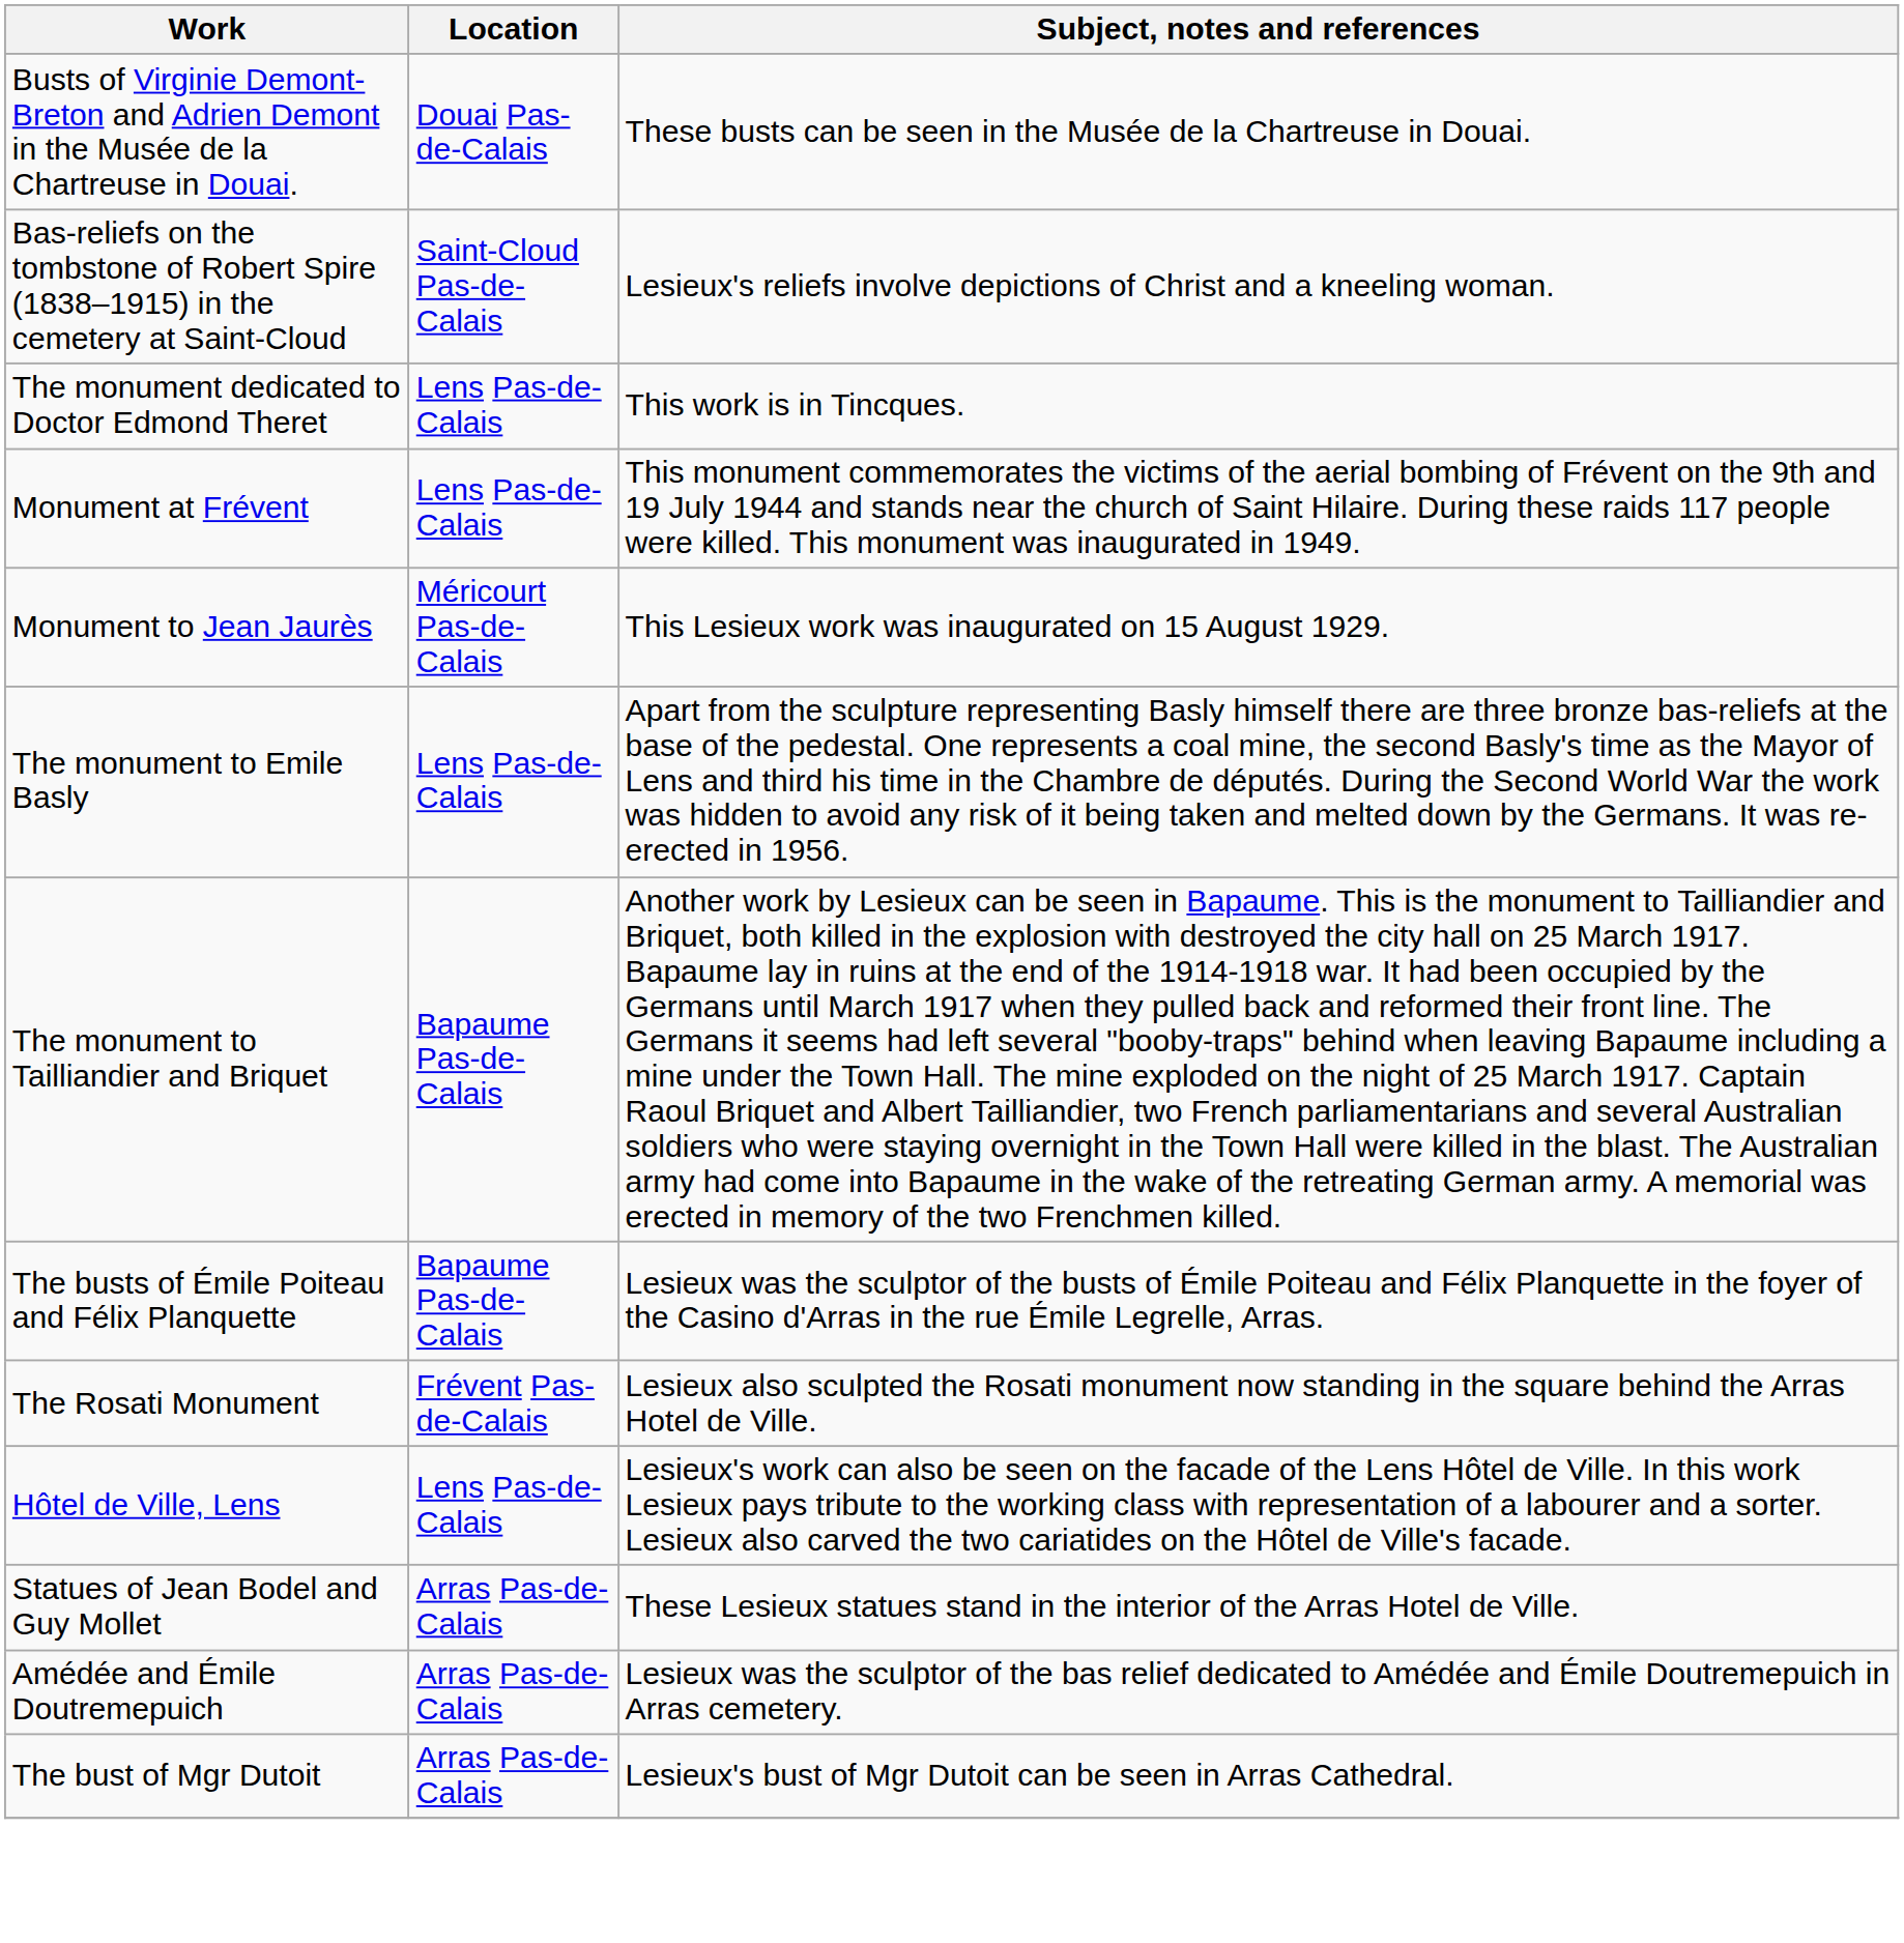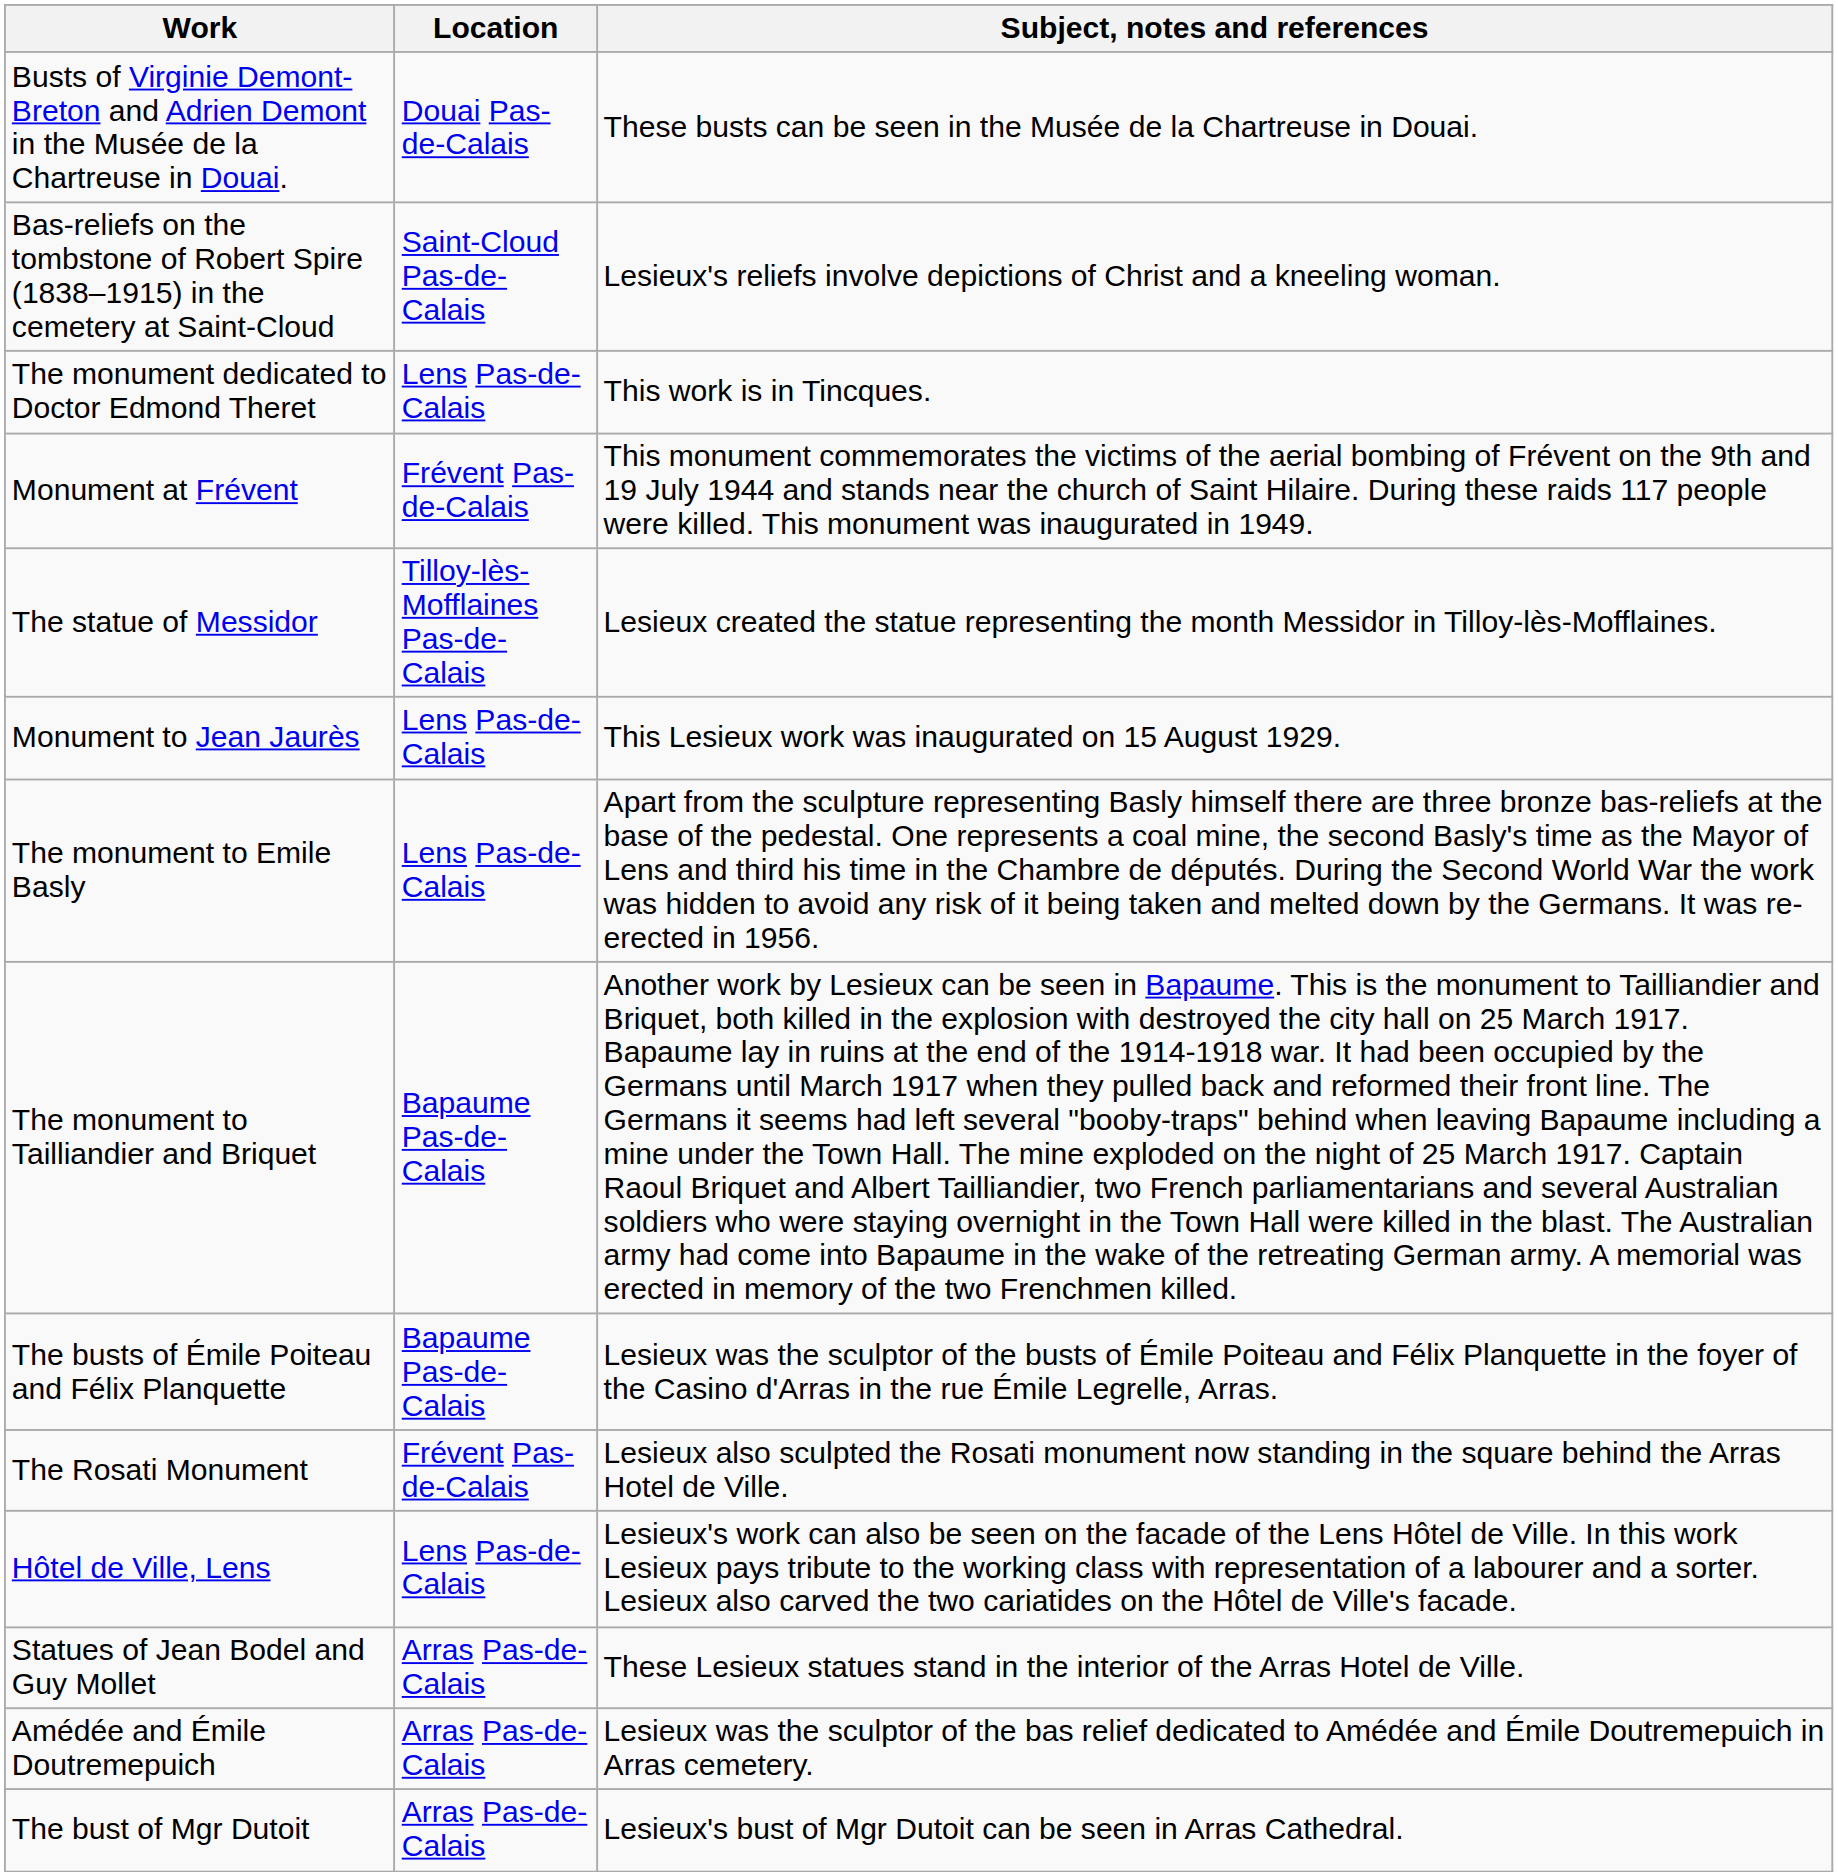 <table class="wikitable sortable">
 <tr>
 <th style="width:200px">Work</th>
 <th style="width:100px">Location</th>
 <th style="width:650px" class="unsortable">Subject, notes and references</th>
 </tr>
 <tr>
 <td>Busts of <a href='#'>Virginie Demont-Breton</a> and <a href='#'>Adrien Demont</a> in the Musée de la Chartreuse in <a href='#'>Douai</a>.</td>
 <td><a href='#'>Douai</a> <a href='#'>Pas-de-Calais</a></td>
 <td>These busts can be seen in the Musée de la Chartreuse in Douai.</td>
 </tr>
 <tr>
 <td>Bas-reliefs on the tombstone of Robert Spire (1838–1915) in the cemetery at Saint-Cloud</td>
 <td><a href='#'>Saint-Cloud</a> <a href='#'>Pas-de-Calais</a></td>
 <td>Lesieux's reliefs involve depictions of Christ and a kneeling woman.</td>
 </tr>
 <tr>
 <td>The monument dedicated to Doctor Edmond Theret</td>
 <td><a href='#'>Lens</a>  <a href='#'>Pas-de-Calais</a></td>
 <td>This work is in Tincques.</td>
 </tr>
 <tr>
 <td>Monument at <a href='#'>Frévent</a></td>
-<td><a href='#'>Lens</a>  <a href='#'>Pas-de-Calais</a></td>
+<td><a href='#'>Frévent</a> <a href='#'>Pas-de-Calais</a></td>
 <td>This monument commemorates the victims of the aerial bombing of Frévent on the 9th and 19 July 1944 and stands near the church of Saint Hilaire. During these raids 117 people were killed. This monument was inaugurated in 1949.</td>
 </tr>
 <tr>
+<td>The statue of <a href='#'>Messidor</a></td>
+<td><a href='#'>Tilloy-lès-Mofflaines</a> <a href='#'>Pas-de-Calais</a></td>
+<td>Lesieux created the statue representing the month Messidor in Tilloy-lès-Mofflaines.</td>
+</tr>
+<tr>
 <td>Monument to <a href='#'>Jean Jaurès</a></td>
-<td><a href='#'>Méricourt</a> <a href='#'>Pas-de-Calais</a></td>
+<td><a href='#'>Lens</a>  <a href='#'>Pas-de-Calais</a></td>
 <td>This Lesieux work was inaugurated on 15 August 1929.</td>
 </tr>
 <tr>
 <td>The monument to Emile Basly</td>
 <td><a href='#'>Lens</a>  <a href='#'>Pas-de-Calais</a></td>
 <td>Apart from the sculpture representing Basly himself there are three bronze bas-reliefs at the base of the pedestal. One represents a coal mine, the second Basly's time as the Mayor of Lens and third his time in the Chambre de députés. During the Second World War the work was hidden to avoid any risk of it being taken and melted down by the Germans. It was re-erected in  1956.</td>
 </tr>
 <tr>
 <td>The monument to Tailliandier and Briquet</td>
 <td><a href='#'>Bapaume</a> <a href='#'>Pas-de-Calais</a></td>
 <td>Another work by Lesieux can be seen in <a href='#'>Bapaume</a>. This is the monument to Tailliandier and Briquet, both killed in the explosion with destroyed the city hall on 25 March 1917. Bapaume lay in ruins at the end of the 1914-1918 war. It had been occupied by the Germans until March 1917 when they pulled back and reformed their front line. The Germans it seems had left several "booby-traps" behind when leaving Bapaume including a mine under the Town Hall. The mine exploded on the night of 25 March 1917. Captain Raoul Briquet and Albert Tailliandier, two French parliamentarians and several Australian soldiers who were staying overnight in the Town Hall were killed in the blast. The Australian army had come into Bapaume in the wake of the retreating German army. A memorial was erected in memory of the two Frenchmen killed.</td>
 </tr>
 <tr>
 <td>The busts of Émile Poiteau and Félix Planquette</td>
 <td><a href='#'>Bapaume</a> <a href='#'>Pas-de-Calais</a></td>
 <td>Lesieux was the sculptor of the busts of Émile Poiteau and Félix Planquette in the foyer of the Casino d'Arras in the rue Émile Legrelle, Arras.</td>
 </tr>
 <tr>
 <td>The Rosati Monument</td>
 <td><a href='#'>Frévent</a> <a href='#'>Pas-de-Calais</a></td>
 <td>Lesieux also sculpted the Rosati monument now standing in the square behind the Arras Hotel de Ville.</td>
 </tr>
 <tr>
 <td><a href='#'>Hôtel de Ville, Lens</a></td>
 <td><a href='#'>Lens</a>  <a href='#'>Pas-de-Calais</a></td>
 <td>Lesieux's work can also be seen on the facade of the Lens Hôtel de Ville. In this work Lesieux pays tribute to the working class with representation of a labourer and a sorter. Lesieux also carved the two cariatides on the Hôtel de Ville's facade.</td>
 </tr>
 <tr>
 <td>Statues of Jean Bodel and Guy Mollet</td>
 <td><a href='#'>Arras</a> <a href='#'>Pas-de-Calais</a></td>
 <td>These Lesieux statues stand in the interior of the Arras Hotel de Ville.</td>
 </tr>
 <tr>
 <td>Amédée and Émile Doutremepuich</td>
 <td><a href='#'>Arras</a>  <a href='#'>Pas-de-Calais</a></td>
 <td>Lesieux was the sculptor of the bas relief dedicated to Amédée and Émile Doutremepuich in Arras cemetery.</td>
 </tr>
 <tr>
 <td>The bust of Mgr Dutoit</td>
 <td><a href='#'>Arras</a> <a href='#'>Pas-de-Calais</a></td>
 <td>Lesieux's bust of Mgr Dutoit can be seen in Arras Cathedral.</td>
 </tr>
 <tr>
 </tr>
 </table>
